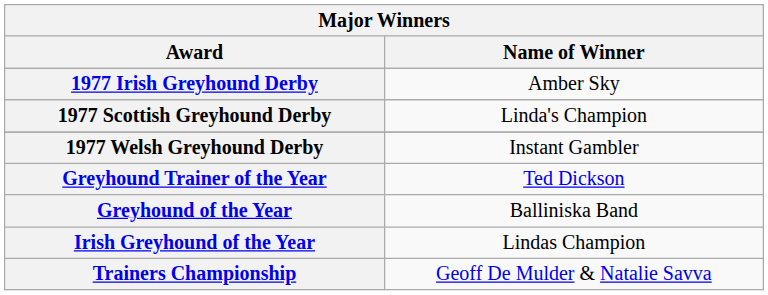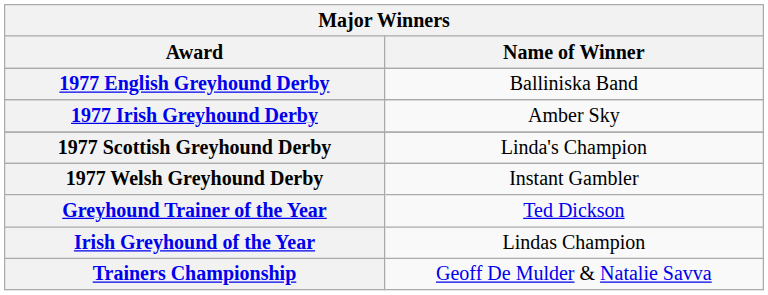 <table class="wikitable">
 <tr>
 <th colspan="2">Major Winners</th>
 </tr>
 <tr>
 <th width=300>Award</th>
 <th width=300>Name of Winner</th>
 </tr>
 <tr>
+</tr>
+<tr align=center>
+<th><a href='#'>1977 English Greyhound Derby</a></th>
+<td>Balliniska Band </td>
 </tr>
 <tr>
 </tr>
 <tr align=center>
 <th><a href='#'>1977 Irish Greyhound Derby</a></th>
 <td>Amber Sky </td>
 </tr>
 <tr>
 </tr>
 <tr align=center>
 <th>1977 Scottish Greyhound Derby</th>
 <td>Linda's Champion </td>
 </tr>
 <tr>
 </tr>
 <tr align=center>
 <th>1977 Welsh Greyhound Derby</th>
 <td>Instant Gambler </td>
 </tr>
 <tr align=center>
 <th><a href='#'>Greyhound Trainer of the Year</a></th>
 <td><a href='#'>Ted Dickson</a></td>
 </tr>
 <tr align=center>
-<th><a href='#'>Greyhound of the Year</a></th>
-<td>Balliniska Band</td>
-</tr>
-<tr align=center>
 <th><a href='#'>Irish Greyhound of the Year</a></th>
 <td>Lindas Champion</td>
 </tr>
 <tr align=center>
 <th><a href='#'>Trainers Championship</a></th>
 <td><a href='#'>Geoff De Mulder</a> & <a href='#'>Natalie Savva</a></td>
 </tr>
 </table>
